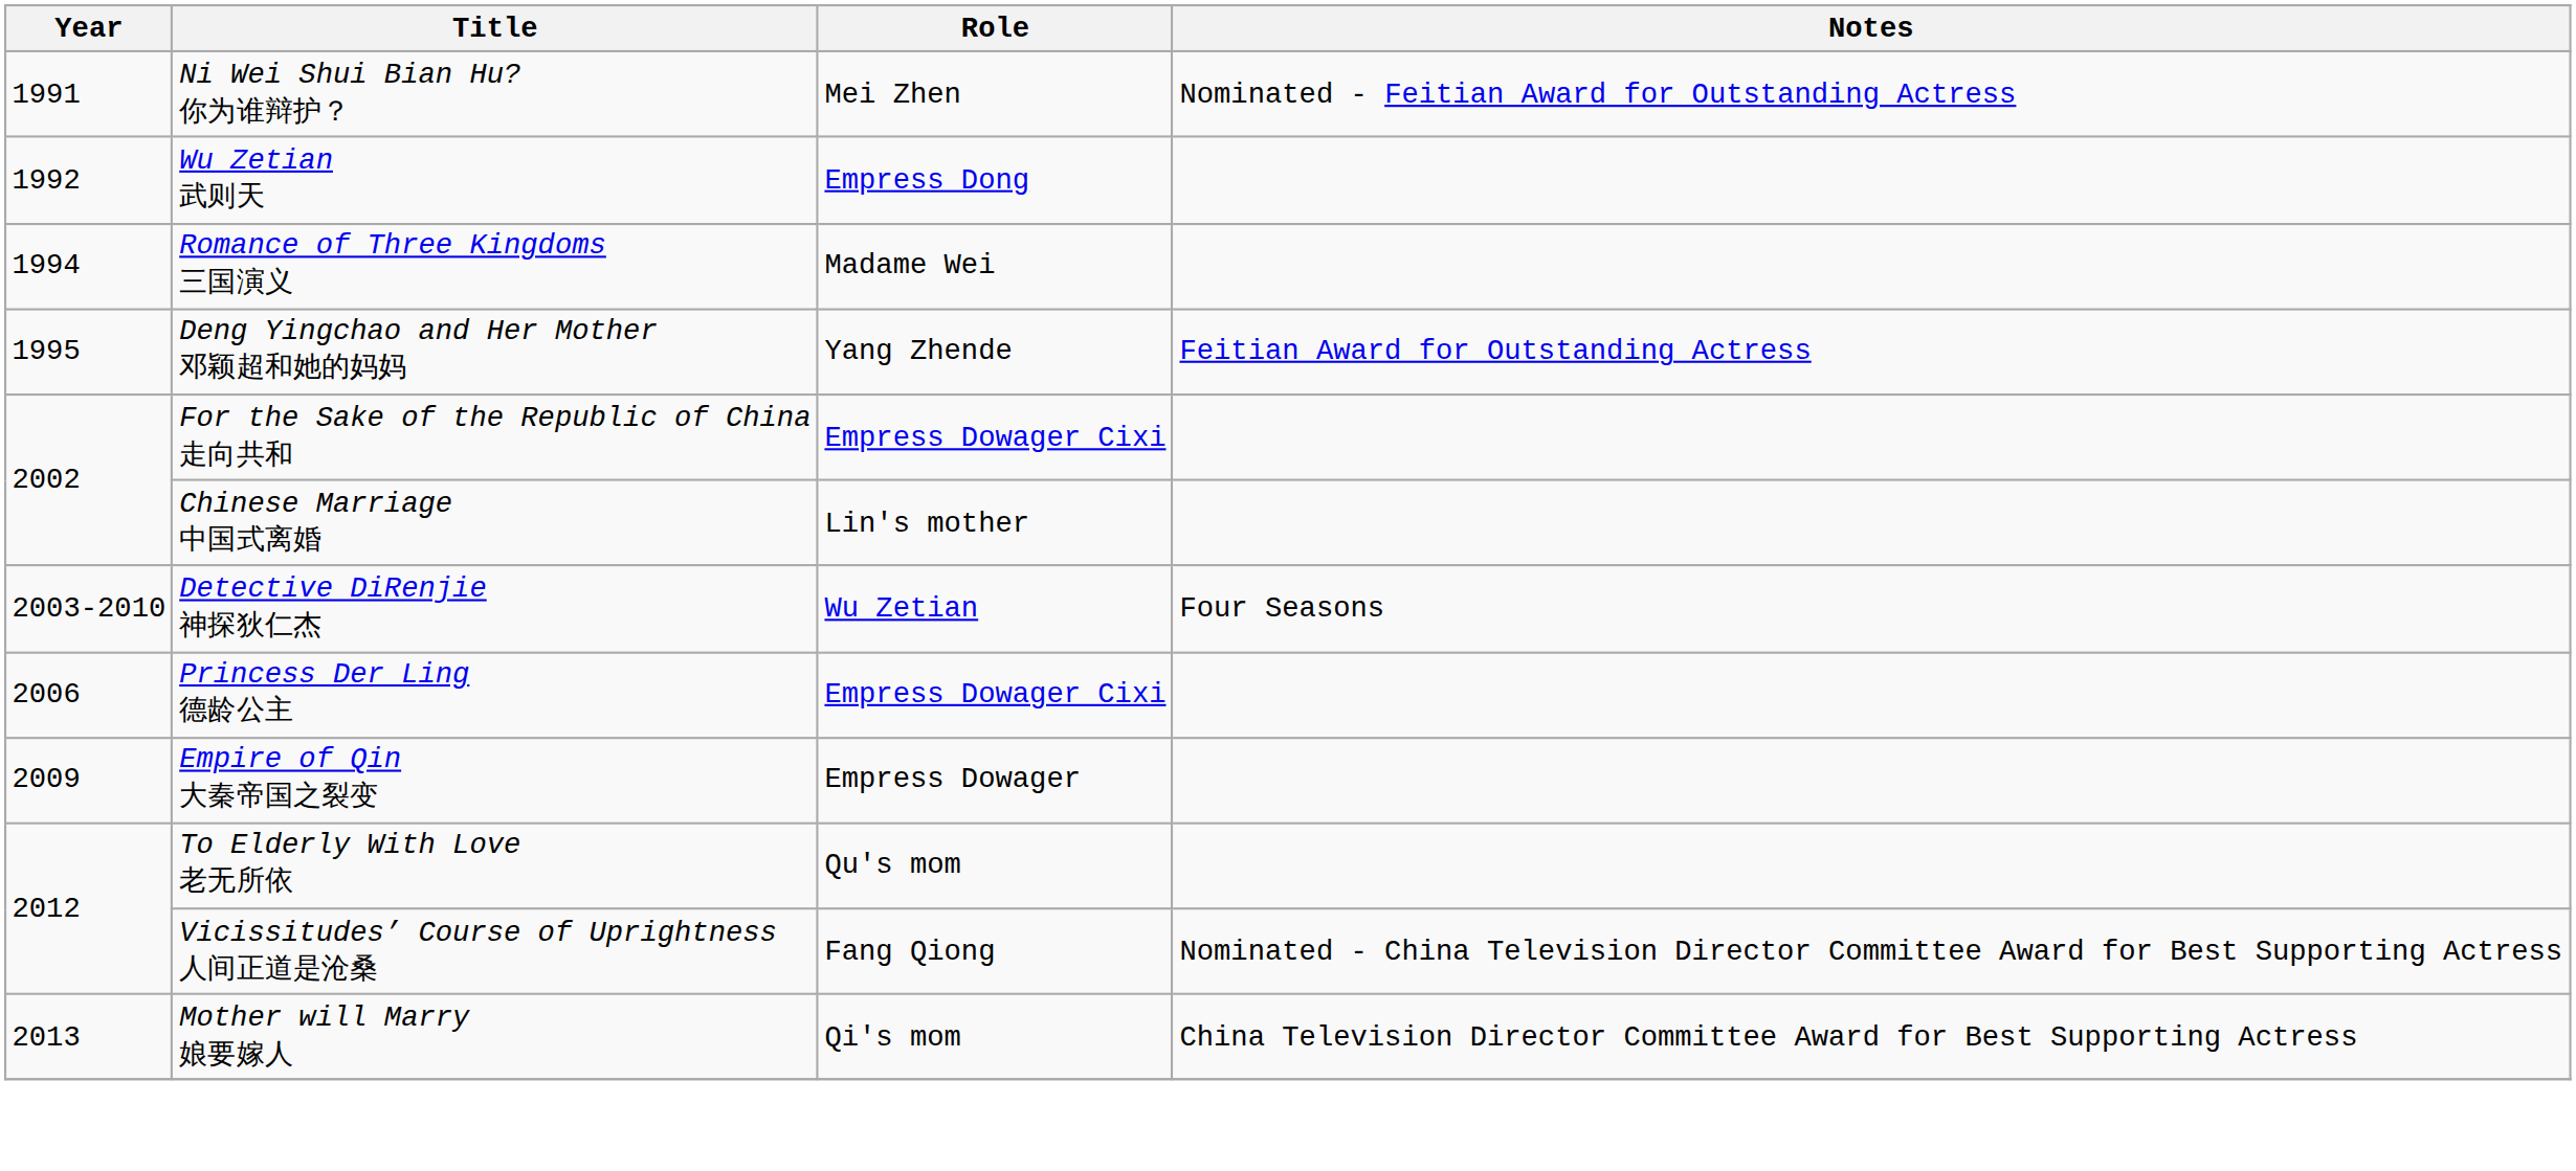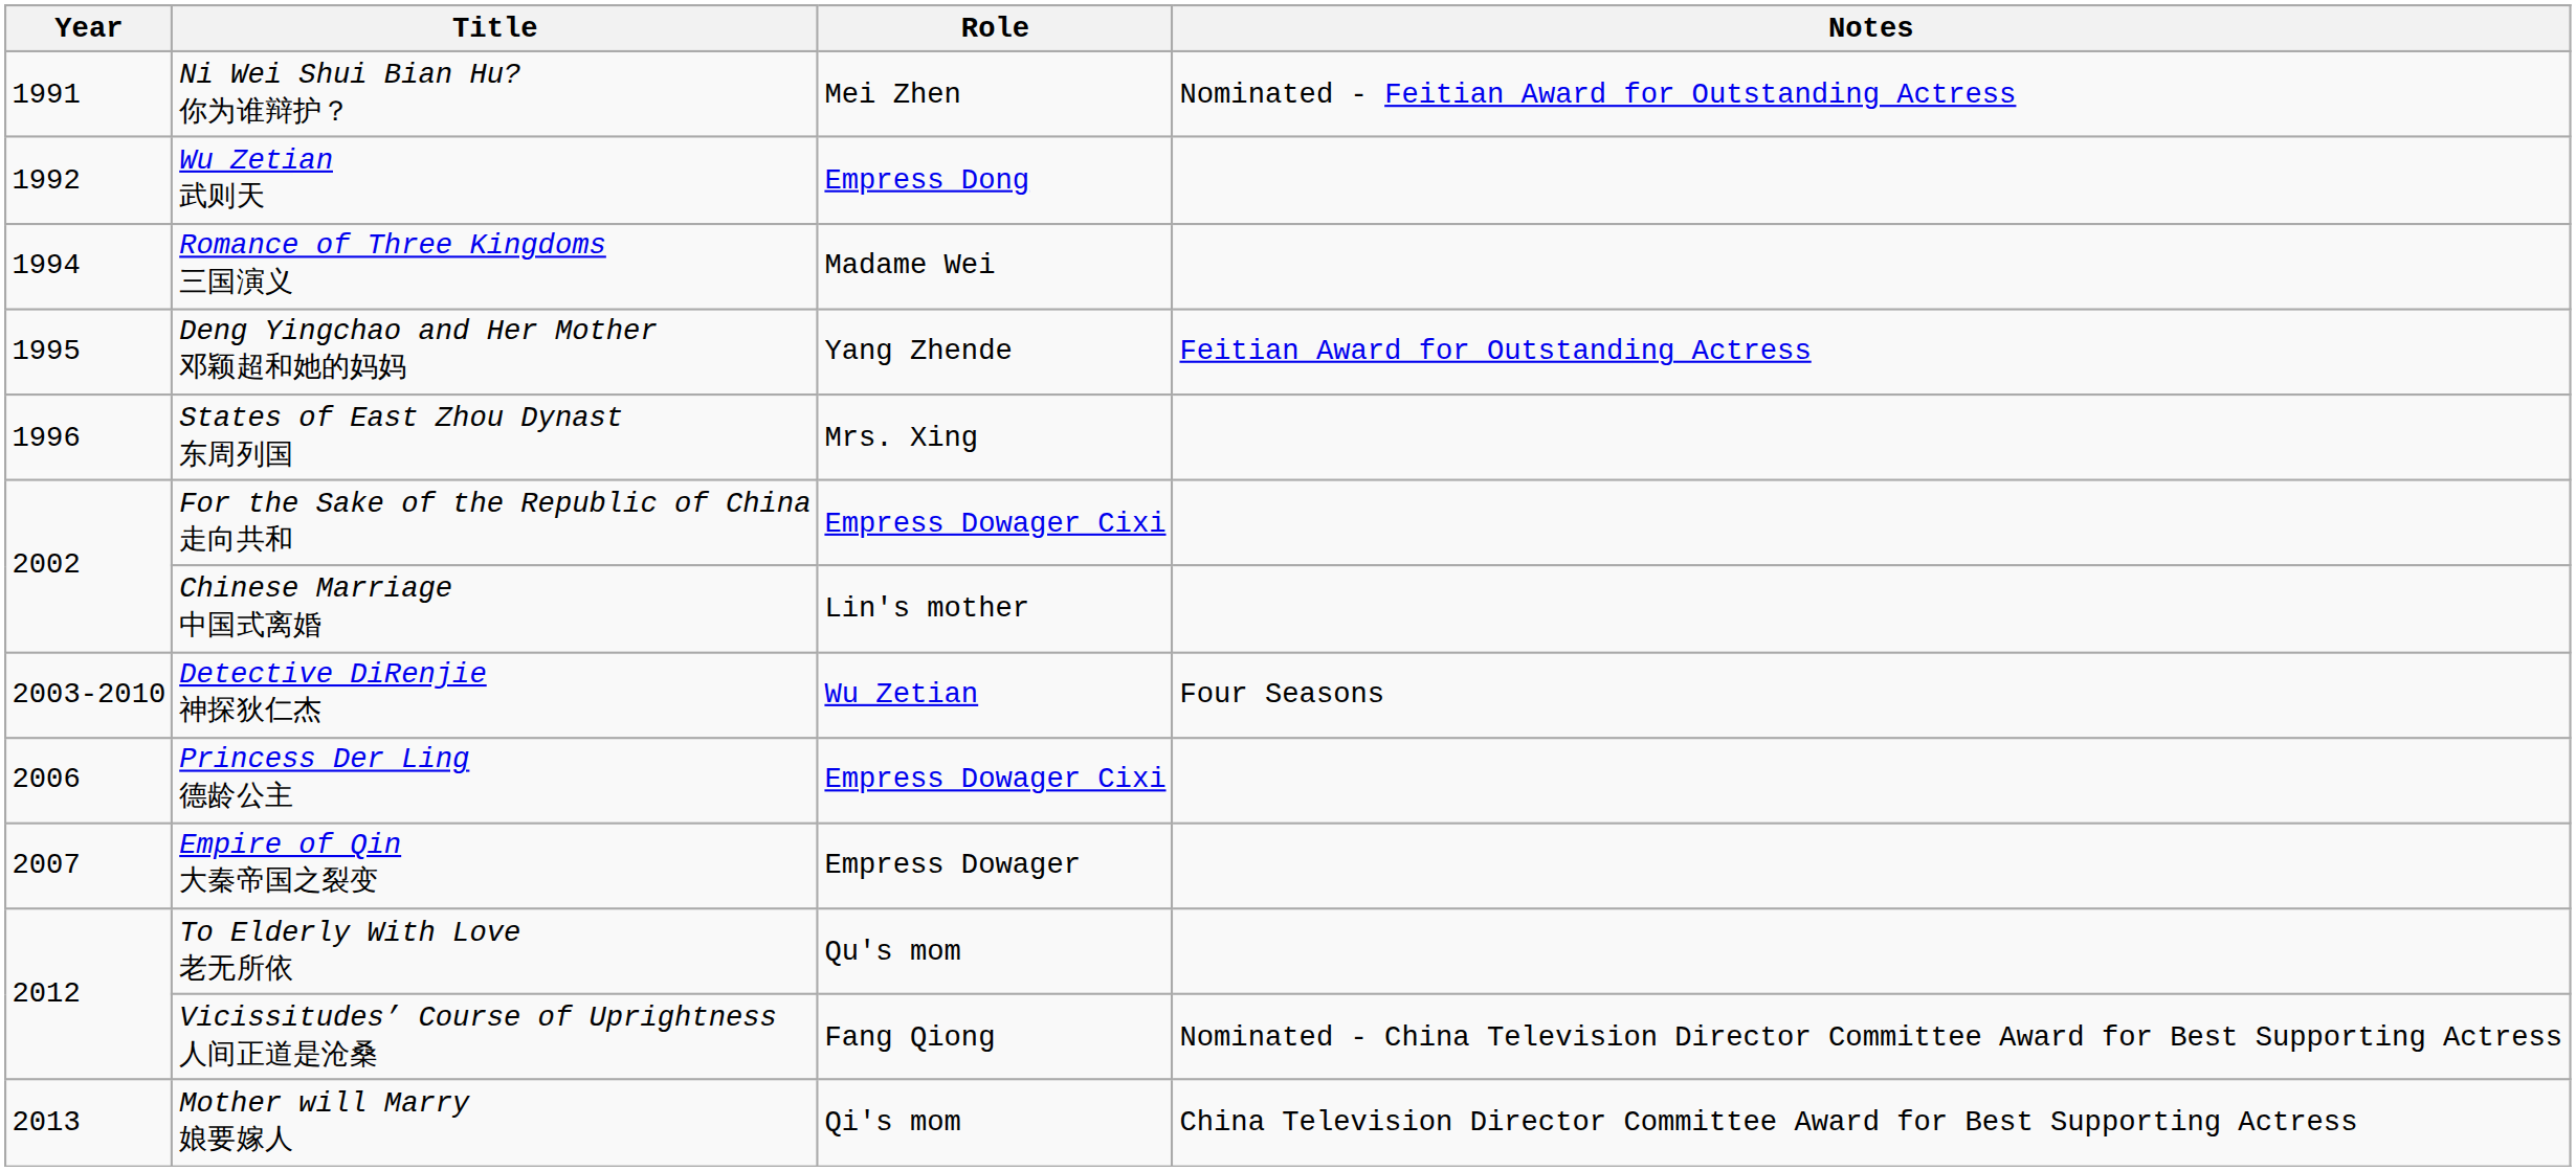 <table class="wikitable sortable">
 <tr>
 <th>Year</th>
 <th>Title</th>
 <th>Role</th>
 <th class="unsortable">Notes</th>
 </tr>
 <tr>
 <td>1991</td>
 <td><em>Ni Wei Shui Bian Hu?</em><br>你为谁辩护？</td>
 <td>Mei Zhen</td>
 <td>Nominated - <a href='#'>Feitian Award for Outstanding Actress</a></td>
 </tr>
 <tr>
 <td>1992</td>
 <td><em><a href='#'>Wu Zetian</a></em><br>武则天</td>
 <td><a href='#'>Empress Dong</a></td>
 <td></td>
 </tr>
 <tr>
 <td>1994</td>
 <td><em><a href='#'>Romance of Three Kingdoms</a></em><br>三国演义</td>
 <td>Madame Wei</td>
 <td></td>
 </tr>
 <tr>
 <td>1995</td>
 <td><em>Deng Yingchao and Her Mother</em><br>邓颖超和她的妈妈</td>
 <td>Yang Zhende</td>
 <td><a href='#'>Feitian Award for Outstanding Actress</a></td>
 </tr>
 <tr>
+<td>1996</td>
+<td><em>States of East Zhou Dynast</em><br>东周列国</td>
+<td>Mrs. Xing</td>
+<td></td>
+</tr>
+<tr>
 <td rowspan=2>2002</td>
 <td><em>For the Sake of the Republic of China</em><br>走向共和</td>
 <td><a href='#'>Empress Dowager Cixi</a></td>
 <td></td>
 </tr>
 <tr>
 <td><em>Chinese Marriage</em><br>中国式离婚</td>
 <td>Lin's mother</td>
 <td></td>
 </tr>
 <tr>
 <td>2003-2010</td>
 <td><em><a href='#'>Detective DiRenjie</a></em><br>神探狄仁杰</td>
 <td><a href='#'>Wu Zetian</a></td>
 <td>Four Seasons</td>
 </tr>
 <tr>
 <td>2006</td>
 <td><em><a href='#'>Princess Der Ling</a></em><br>德龄公主</td>
 <td><a href='#'>Empress Dowager Cixi</a></td>
 <td></td>
 </tr>
 <tr>
-<td>2009</td>
+<td>2007</td>
 <td><em><a href='#'>Empire of Qin</a></em><br>大秦帝国之裂变</td>
 <td>Empress Dowager</td>
 <td></td>
 </tr>
 <tr>
 <td rowspan=2>2012</td>
 <td><em>To Elderly With Love</em><br>老无所依</td>
 <td>Qu's mom</td>
 <td></td>
 </tr>
 <tr>
 <td><em>Vicissitudes’ Course of Uprightness</em><br>人间正道是沧桑</td>
 <td>Fang Qiong</td>
 <td>Nominated - China Television Director Committee Award for Best Supporting Actress</td>
 </tr>
 <tr>
 <td>2013</td>
 <td><em>Mother will Marry</em><br>娘要嫁人</td>
 <td>Qi's mom</td>
 <td>China Television Director Committee Award for Best Supporting Actress</td>
 </tr>
 <tr>
 </tr>
 </table>
